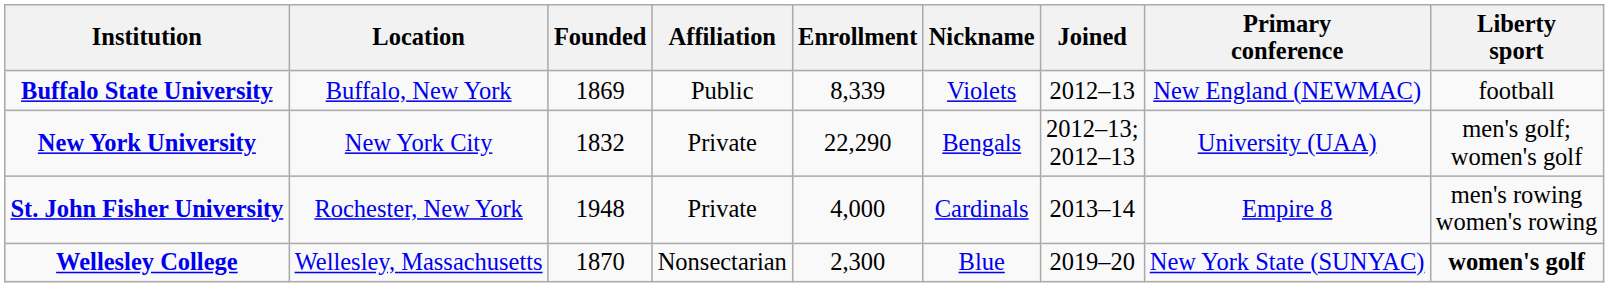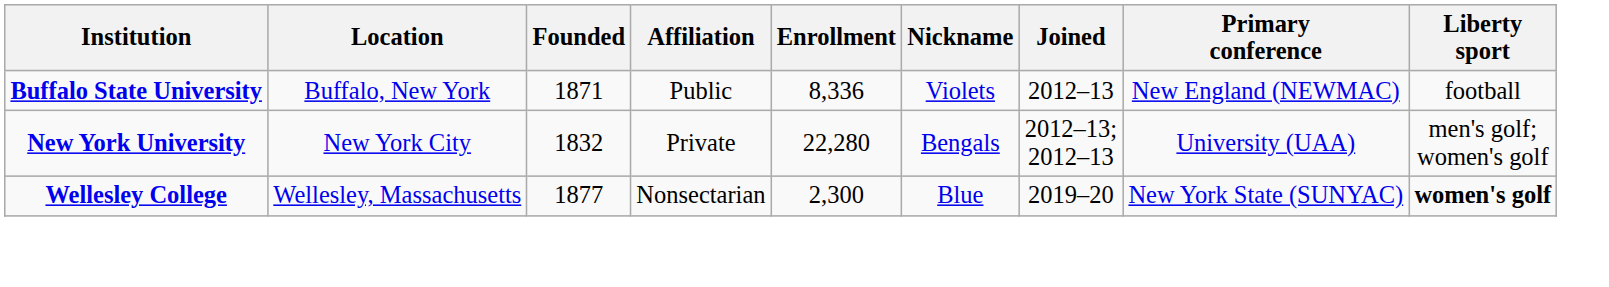 <table class="wikitable sortable" style="text-align:center;">
 <tr>
 <th>Institution</th>
 <th>Location</th>
 <th>Founded</th>
 <th>Affiliation</th>
 <th>Enrollment</th>
 <th>Nickname</th>
 <th>Joined</th>
 <th>Primary<br>conference</th>
 <th>Liberty<br>sport</th>
 </tr>
 <tr>
 <td><strong><a href='#'>Buffalo State University</a></strong></td>
 <td><a href='#'>Buffalo, New York</a></td>
-<td>1869</td>
+<td>1871</td>
 <td>Public</td>
-<td>8,339</td>
+<td>8,336</td>
 <td><a href='#'>Violets</a></td>
 <td>2012–13</td>
 <td><a href='#'>New England (NEWMAC)</a></td>
 <td>football</td>
 </tr>
 <tr>
 <td><strong><a href='#'>New York University</a></strong></td>
 <td><a href='#'>New York City</a></td>
 <td>1832</td>
 <td>Private</td>
-<td>22,290</td>
+<td>22,280</td>
 <td><a href='#'>Bengals</a></td>
 <td>2012–13;<br>2012–13</td>
 <td><a href='#'>University (UAA)</a></td>
 <td>men's golf;<br>women's golf</td>
 </tr>
 <tr>
-<td><strong><a href='#'>St. John Fisher University</a></strong></td>
-<td><a href='#'>Rochester, New York</a></td>
-<td>1948</td>
-<td>Private</td>
-<td>4,000</td>
-<td><a href='#'>Cardinals</a></td>
-<td>2013–14</td>
-<td><a href='#'>Empire 8</a></td>
-<td>men's rowing<br>women's rowing</td>
-</tr>
-<tr>
 <td><strong><a href='#'>Wellesley College</a></strong></td>
 <td><a href='#'>Wellesley, Massachusetts</a></td>
-<td>1870</td>
+<td>1877</td>
 <td>Nonsectarian</td>
 <td>2,300</td>
 <td><a href='#'>Blue</a></td>
 <td>2019–20</td>
 <td><a href='#'>New York State (SUNYAC)</a></td>
 <td><strong>women's golf</strong></td>
 </tr>
 </table>
